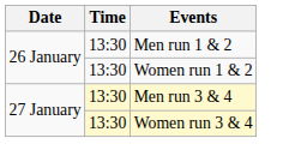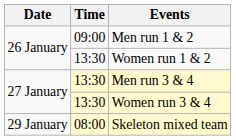 <table class="wikitable">
 <tr>
 <th>Date</th>
 <th>Time</th>
 <th>Events</th>
 </tr>
 <tr>
 <td rowspan="2">26 January</td>
-<td>13:30</td>
+<td>09:00</td>
 <td>Men run 1 & 2</td>
 </tr>
 <tr>
 <td>13:30</td>
 <td>Women run 1 & 2</td>
 </tr>
 <tr>
 <td rowspan="2">27 January</td>
 <td bgcolor="lemonchiffon">13:30</td>
 <td bgcolor="lemonchiffon">Men run 3 & 4</td>
 </tr>
 <tr>
 <td bgcolor="lemonchiffon">13:30</td>
 <td bgcolor="lemonchiffon">Women run 3 & 4</td>
 </tr>
+<tr>
+<td>29 January</td>
+<td bgcolor="lemonchiffon">08:00</td>
+<td bgcolor="lemonchiffon">Skeleton mixed team</td>
+</tr>
 </table>
